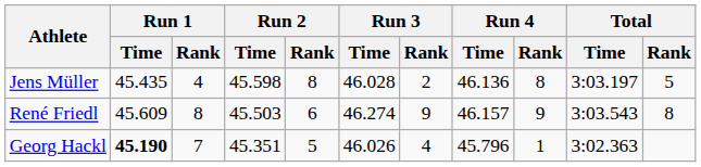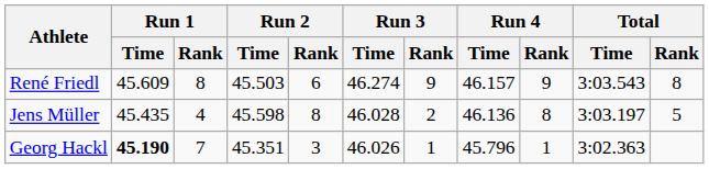 <table class="wikitable" border="1" style="font-size:90%">
 <tr>
 <th rowspan="2">Athlete</th>
 <th colspan="2">Run 1</th>
 <th colspan="2">Run 2</th>
 <th colspan="2">Run 3</th>
 <th colspan="2">Run 4</th>
 <th colspan="2">Total</th>
 </tr>
 <tr>
 <th>Time</th>
 <th>Rank</th>
 <th>Time</th>
 <th>Rank</th>
 <th>Time</th>
 <th>Rank</th>
 <th>Time</th>
 <th>Rank</th>
 <th>Time</th>
 <th>Rank</th>
 </tr>
 <tr>
+<td><a href='#'>René Friedl</a></td>
+<td align="center">45.609</td>
+<td align="center">8</td>
+<td align="center">45.503</td>
+<td align="center">6</td>
+<td align="center">46.274</td>
+<td align="center">9</td>
+<td align="center">46.157</td>
+<td align="center">9</td>
+<td align="center">3:03.543</td>
+<td align="center">8</td>
+</tr>
+<tr>
 <td><a href='#'>Jens Müller</a></td>
 <td align="center">45.435</td>
 <td align="center">4</td>
 <td align="center">45.598</td>
 <td align="center">8</td>
 <td align="center">46.028</td>
 <td align="center">2</td>
 <td align="center">46.136</td>
 <td align="center">8</td>
 <td align="center">3:03.197</td>
 <td align="center">5</td>
 </tr>
 <tr>
-<td><a href='#'>René Friedl</a></td>
-<td align="center">45.609</td>
-<td align="center">8</td>
-<td align="center">45.503</td>
-<td align="center">6</td>
-<td align="center">46.274</td>
-<td align="center">9</td>
-<td align="center">46.157</td>
-<td align="center">9</td>
-<td align="center">3:03.543</td>
-<td align="center">8</td>
-</tr>
-<tr>
 <td><a href='#'>Georg Hackl</a></td>
 <td align="center"><strong>45.190</strong></td>
 <td align="center">7</td>
 <td align="center">45.351</td>
-<td align="center">5</td>
+<td align="center">3</td>
 <td align="center">46.026</td>
-<td align="center">4</td>
+<td align="center">1</td>
 <td align="center">45.796</td>
 <td align="center">1</td>
 <td align="center">3:02.363</td>
 <td align="center"></td>
 </tr>
 </table>
